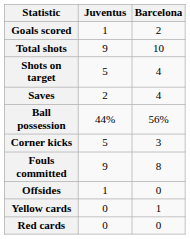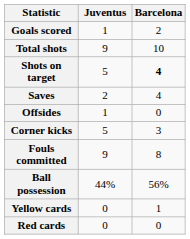 <table class="wikitable plainrowheaders" style="text-align:center">
 <tr>
 <th scope="col" style="width:100px">Statistic</th>
 <th scope="col" style="width:70px">Juventus</th>
 <th scope="col" style="width:70px">Barcelona</th>
 </tr>
 <tr>
 <th scope=row>Goals scored</th>
 <td>1</td>
 <td>2</td>
 </tr>
 <tr>
 <th scope=row>Total shots</th>
 <td>9</td>
 <td>10</td>
 </tr>
 <tr>
 <th scope=row>Shots on target</th>
 <td>5</td>
-<td>4</td>
+<td><strong>4</strong></td>
 </tr>
 <tr>
 <th scope=row>Saves</th>
 <td>2</td>
 <td>4</td>
 </tr>
 <tr>
-<th scope=row>Ball possession</th>
-<td>44%</td>
-<td>56%</td>
+<th scope=row>Offsides</th>
+<td>1</td>
+<td>0</td>
 </tr>
 <tr>
 <th scope=row>Corner kicks</th>
 <td>5</td>
 <td>3</td>
 </tr>
 <tr>
 <th scope=row>Fouls committed</th>
 <td>9</td>
 <td>8</td>
 </tr>
 <tr>
-<th scope=row>Offsides</th>
-<td>1</td>
-<td>0</td>
+<th scope=row>Ball possession</th>
+<td>44%</td>
+<td>56%</td>
 </tr>
 <tr>
 <th scope=row>Yellow cards</th>
 <td>0</td>
 <td>1</td>
 </tr>
 <tr>
 <th scope=row>Red cards</th>
 <td>0</td>
 <td>0</td>
 </tr>
 </table>
